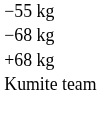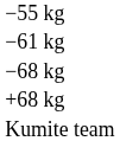 <table>
 <tr>
 <td>−55 kg</td>
+<td></td>
+<td></td>
+<td><br></td>
+</tr>
+<tr>
+<td>−61 kg</td>
 <td></td>
 <td></td>
 <td><br></td>
 </tr>
 <tr>
 <td>−68 kg</td>
 <td></td>
 <td></td>
 <td><br></td>
 </tr>
 <tr>
 <td>+68 kg</td>
 <td></td>
 <td></td>
 <td><br></td>
 </tr>
 <tr>
 <td>Kumite team</td>
 <td></td>
 <td></td>
 <td><br></td>
 </tr>
 </table>
